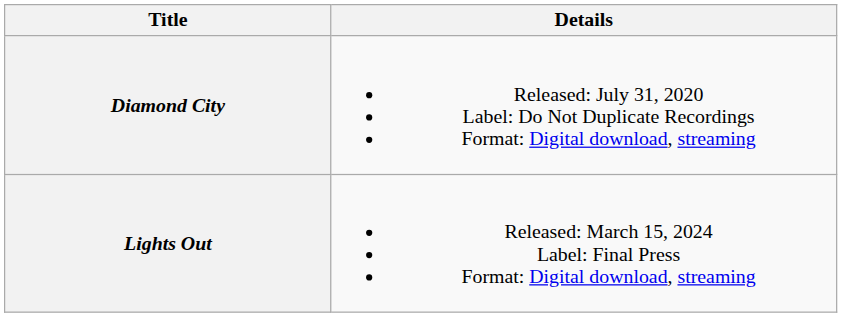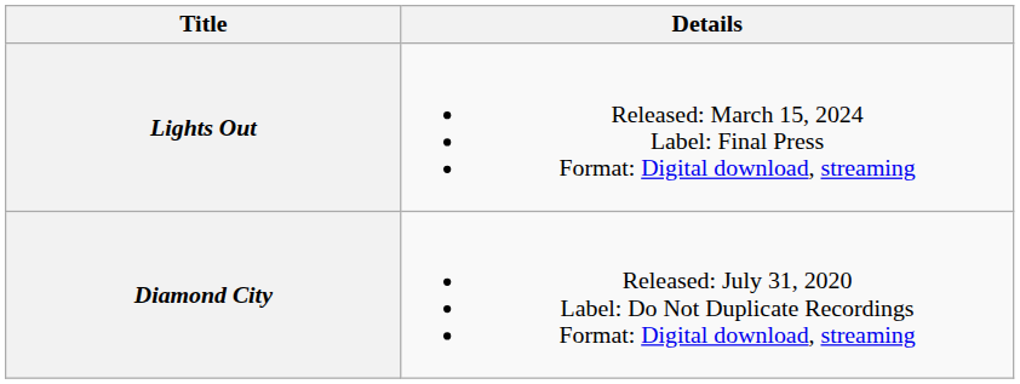 <table class="wikitable plainrowheaders" style="text-align:center;">
 <tr>
 <th style="width:16em;">Title</th>
 <th style="width:25em;">Details</th>
 </tr>
 <tr>
+<th scope="row"><em>Lights Out</em></th>
+<td><br><ul><li>Released: March 15, 2024</li><li>Label: Final Press</li><li>Format: <a href='#'>Digital download</a>, <a href='#'>streaming</a></li></ul></td>
+</tr>
+<tr>
 <th scope="row"><em>Diamond City</em></th>
 <td><br><ul><li>Released: July 31, 2020</li><li>Label: Do Not Duplicate Recordings</li><li>Format: <a href='#'>Digital download</a>, <a href='#'>streaming</a></li></ul></td>
 </tr>
-<tr>
-<th scope="row"><em>Lights Out</em></th>
-<td><br><ul><li>Released: March 15, 2024</li><li>Label: Final Press</li><li>Format: <a href='#'>Digital download</a>, <a href='#'>streaming</a></li></ul></td>
-</tr>
 </table>
